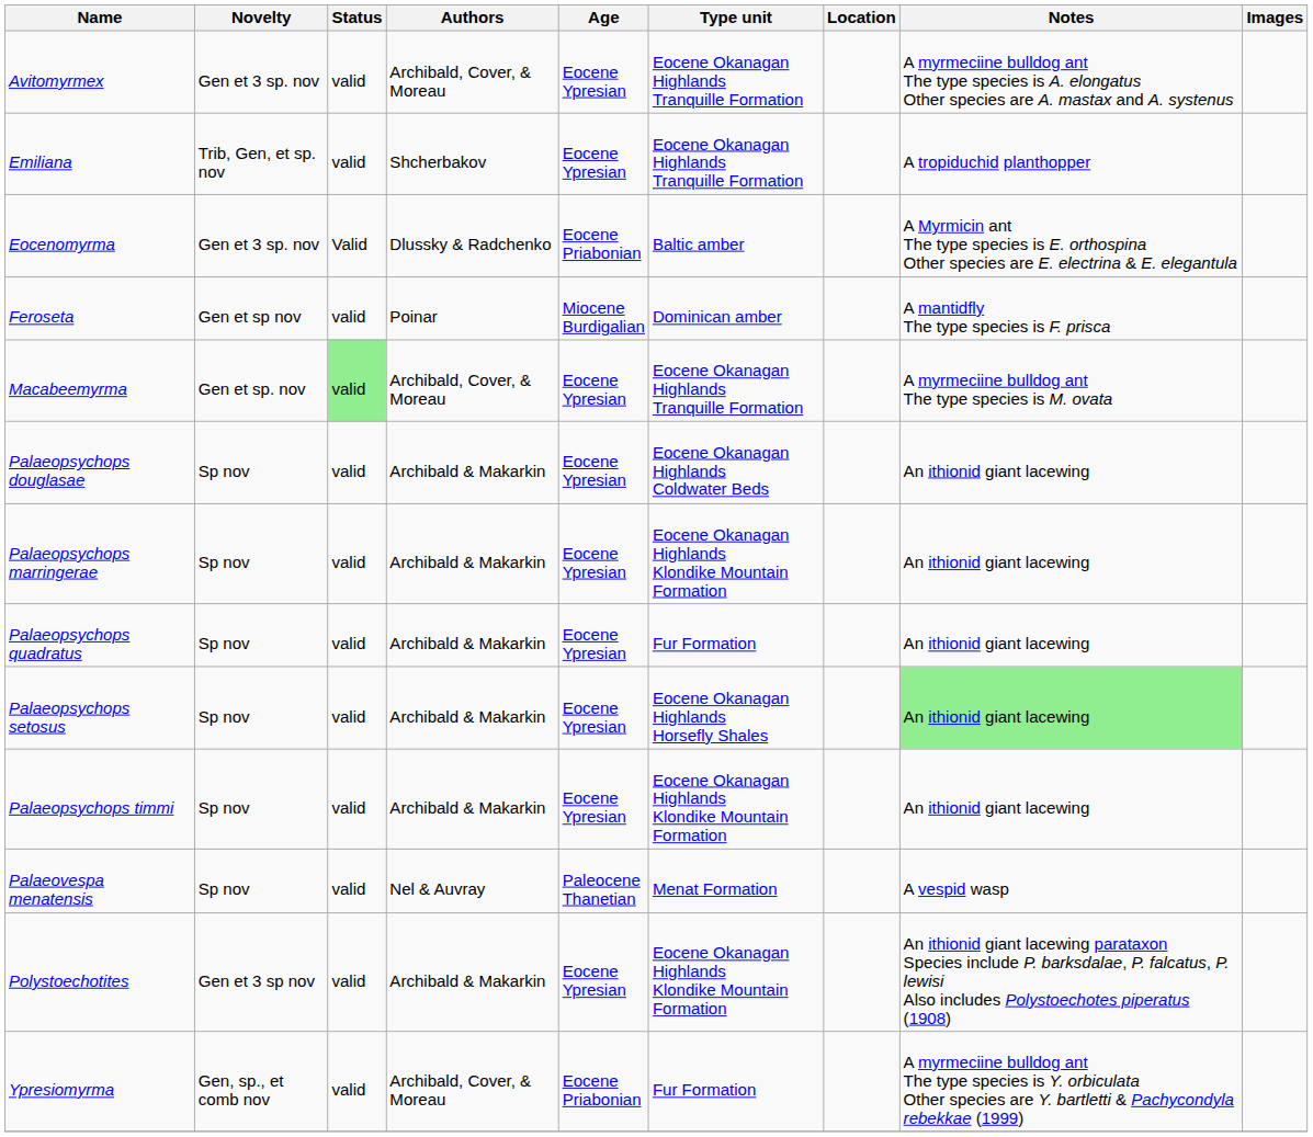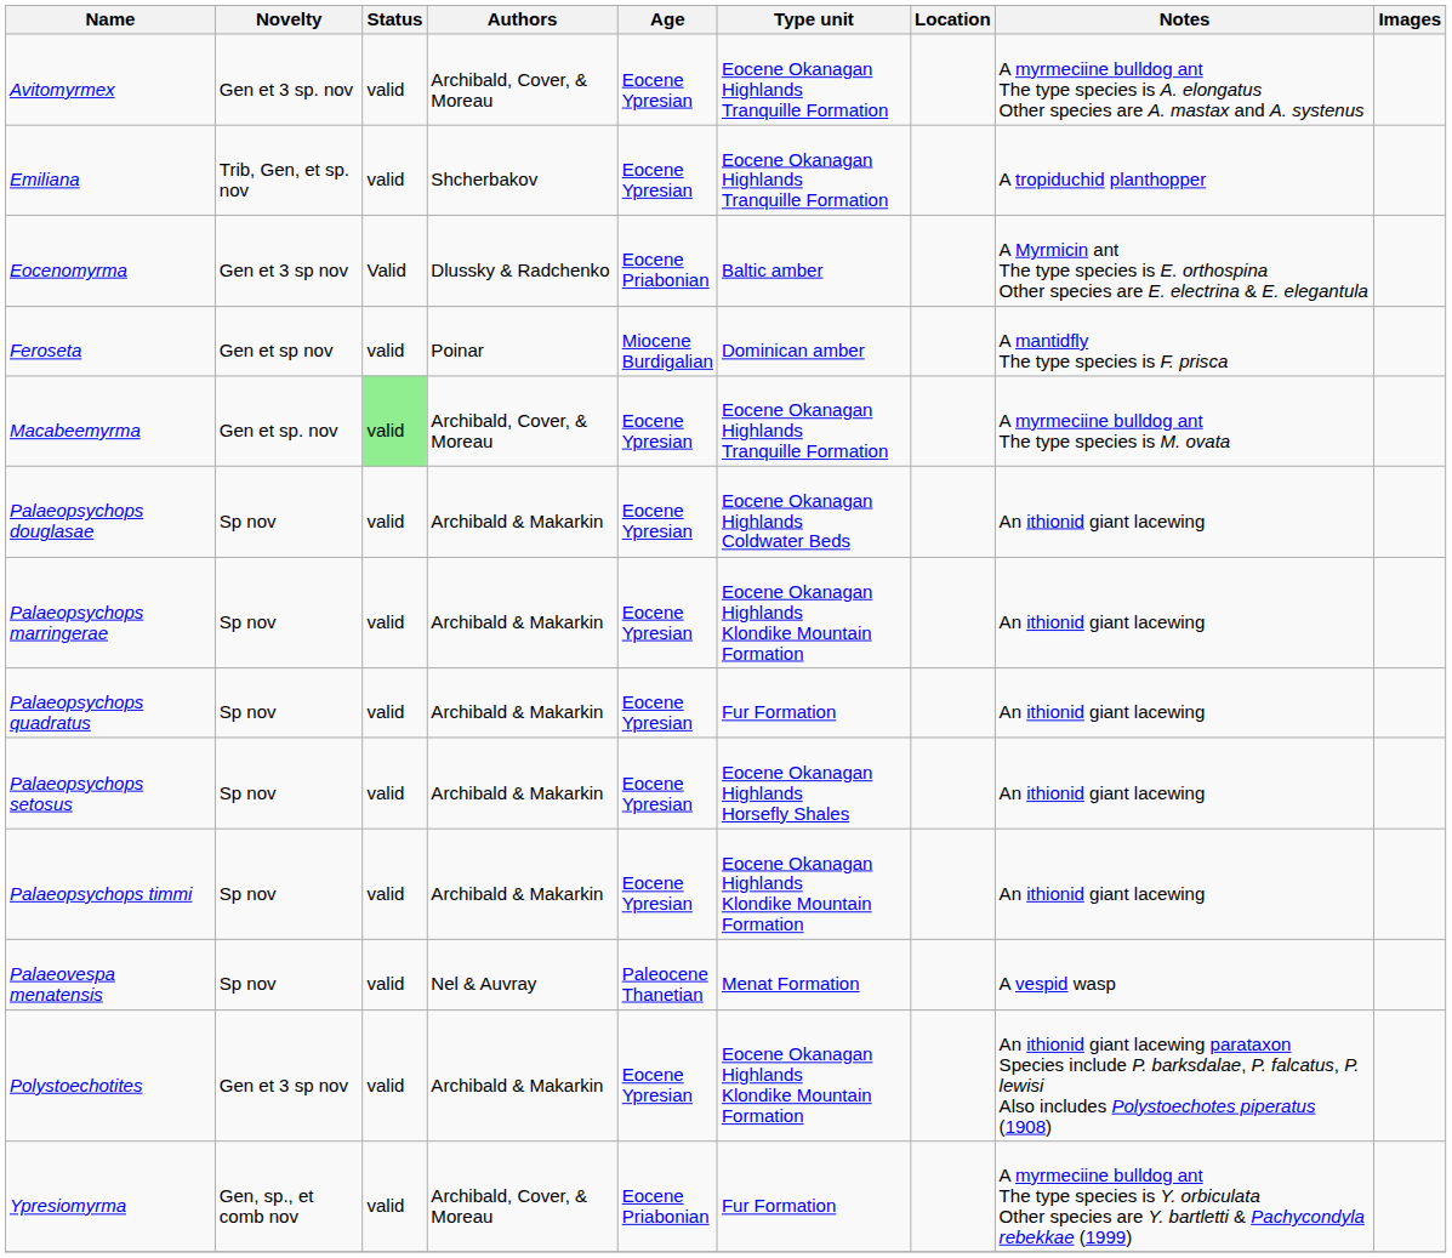 <table class="wikitable sortable" align="center" width="100%">
 <tr>
 <th>Name</th>
 <th>Novelty</th>
 <th>Status</th>
 <th>Authors</th>
 <th>Age</th>
 <th>Type unit</th>
 <th>Location</th>
 <th>Notes</th>
 <th>Images</th>
 </tr>
 <tr>
 <td><br><em><a href='#'>Avitomyrmex</a></em></td>
 <td><br>Gen et 3 sp. nov</td>
 <td><br>valid</td>
 <td><br>Archibald, Cover, & Moreau</td>
 <td><br><a href='#'>Eocene</a><br><a href='#'>Ypresian</a></td>
 <td><br><a href='#'>Eocene Okanagan Highlands</a><br><a href='#'>Tranquille Formation</a></td>
 <td><br><br></td>
 <td><br>A <a href='#'>myrmeciine bulldog ant</a><br> The type species is <em>A. elongatus</em><br> Other species are <em>A. mastax</em> and <em>A. systenus</em></td>
 <td></td>
 </tr>
 <tr>
 <td><br><em><a href='#'>Emiliana</a></em></td>
 <td><br>Trib, Gen, et sp. nov</td>
 <td><br>valid</td>
 <td><br>Shcherbakov</td>
 <td><br><a href='#'>Eocene</a><br><a href='#'>Ypresian</a></td>
 <td><br><a href='#'>Eocene Okanagan Highlands</a><br><a href='#'>Tranquille Formation</a></td>
 <td><br><br></td>
 <td><br>A <a href='#'>tropiduchid</a> <a href='#'>planthopper</a></td>
 <td></td>
 </tr>
 <tr>
 <td><br><em><a href='#'>Eocenomyrma</a></em></td>
-<td><br>Gen et 3 sp. nov</td>
+<td><br>Gen et 3 sp nov</td>
 <td><br>Valid</td>
 <td><br>Dlussky & Radchenko</td>
 <td><br><a href='#'>Eocene</a><br><a href='#'>Priabonian</a></td>
 <td><br><a href='#'>Baltic amber</a></td>
 <td><br></td>
 <td><br>A <a href='#'>Myrmicin</a> ant<br>The type species is <em>E. orthospina</em><br> Other species are <em>E. electrina</em> & <em>E. elegantula</em></td>
 <td><br></td>
 </tr>
 <tr>
 <td><br><em><a href='#'>Feroseta</a></em></td>
 <td><br>Gen et sp nov</td>
 <td><br>valid</td>
 <td><br>Poinar</td>
 <td><br><a href='#'>Miocene</a><br><a href='#'>Burdigalian</a></td>
 <td><br><a href='#'>Dominican amber</a></td>
 <td><br></td>
 <td><br>A <a href='#'>mantidfly</a><br> The type species is  <em>F. prisca</em></td>
 <td></td>
 </tr>
 <tr>
 <td><br><em><a href='#'>Macabeemyrma</a></em></td>
 <td><br>Gen et sp. nov</td>
 <td style="background: lightgreen;"><br>valid</td>
 <td><br>Archibald, Cover, & Moreau</td>
 <td><br><a href='#'>Eocene</a><br><a href='#'>Ypresian</a></td>
 <td><br><a href='#'>Eocene Okanagan Highlands</a><br><a href='#'>Tranquille Formation</a></td>
 <td><br><br></td>
 <td><br>A <a href='#'>myrmeciine bulldog ant</a><br>The type species is <em>M. ovata</em></td>
 <td><br></td>
 </tr>
 <tr>
 <td><br><em><a href='#'>Palaeopsychops douglasae</a></em></td>
 <td><br>Sp nov</td>
 <td><br>valid</td>
 <td><br>Archibald & Makarkin</td>
 <td><br><a href='#'>Eocene</a><br><a href='#'>Ypresian</a></td>
 <td><br><a href='#'>Eocene Okanagan Highlands</a><br><a href='#'>Coldwater Beds</a></td>
 <td><br><br></td>
 <td><br>An <a href='#'>ithionid</a> giant lacewing</td>
 <td></td>
 </tr>
 <tr>
 <td><br><em><a href='#'>Palaeopsychops marringerae</a></em></td>
 <td><br>Sp nov</td>
 <td><br>valid</td>
 <td><br>Archibald & Makarkin</td>
 <td><br><a href='#'>Eocene</a><br><a href='#'>Ypresian</a></td>
 <td><br><a href='#'>Eocene Okanagan Highlands</a><br><a href='#'>Klondike Mountain Formation</a></td>
 <td><br><br></td>
 <td><br>An <a href='#'>ithionid</a> giant lacewing</td>
 <td><br></td>
 </tr>
 <tr>
 <td><br><em><a href='#'>Palaeopsychops quadratus</a></em></td>
 <td><br>Sp nov</td>
 <td><br>valid</td>
 <td><br>Archibald & Makarkin</td>
 <td><br><a href='#'>Eocene</a><br><a href='#'>Ypresian</a></td>
 <td><br><a href='#'>Fur Formation</a></td>
 <td><br></td>
 <td><br>An <a href='#'>ithionid</a> giant lacewing</td>
 <td></td>
 </tr>
 <tr>
 <td><br><em><a href='#'>Palaeopsychops setosus</a></em></td>
 <td><br>Sp nov</td>
 <td><br>valid</td>
 <td><br>Archibald & Makarkin</td>
 <td><br><a href='#'>Eocene</a><br><a href='#'>Ypresian</a></td>
 <td><br><a href='#'>Eocene Okanagan Highlands</a><br><a href='#'>Horsefly Shales</a></td>
 <td><br><br></td>
-<td style="background: lightgreen;"><br>An <a href='#'>ithionid</a> giant lacewing</td>
+<td><br>An <a href='#'>ithionid</a> giant lacewing</td>
 <td></td>
 </tr>
 <tr>
 <td><br><em><a href='#'>Palaeopsychops timmi</a></em></td>
 <td><br>Sp nov</td>
 <td><br>valid</td>
 <td><br>Archibald & Makarkin</td>
 <td><br><a href='#'>Eocene</a><br><a href='#'>Ypresian</a></td>
 <td><br><a href='#'>Eocene Okanagan Highlands</a><br><a href='#'>Klondike Mountain Formation</a></td>
 <td><br><br></td>
 <td><br>An <a href='#'>ithionid</a> giant lacewing</td>
 <td><br></td>
 </tr>
 <tr>
 <td><br><em><a href='#'>Palaeovespa menatensis</a></em></td>
 <td><br>Sp nov</td>
 <td><br>valid</td>
 <td><br>Nel & Auvray</td>
 <td><br><a href='#'>Paleocene</a><br><a href='#'>Thanetian</a></td>
 <td><br><a href='#'>Menat Formation</a></td>
 <td><br></td>
 <td><br>A <a href='#'>vespid</a> wasp</td>
 <td><br></td>
 </tr>
 <tr>
 <td><br><em><a href='#'>Polystoechotites</a></em></td>
 <td><br>Gen et 3 sp nov</td>
 <td><br>valid</td>
 <td><br>Archibald & Makarkin</td>
 <td><br><a href='#'>Eocene</a><br><a href='#'>Ypresian</a></td>
 <td><br><a href='#'>Eocene Okanagan Highlands</a><br><a href='#'>Klondike Mountain Formation</a></td>
 <td><br><br></td>
 <td><br>An <a href='#'>ithionid</a> giant lacewing <a href='#'>parataxon</a><br>Species include <em>P. barksdalae</em>, <em>P. falcatus</em>, <em>P. lewisi</em><br>Also includes <em><a href='#'>Polystoechotes piperatus</a></em> (<a href='#'>1908</a>)</td>
 <td><br></td>
 </tr>
 <tr>
 <td><br><em><a href='#'>Ypresiomyrma</a></em></td>
 <td><br>Gen, sp., et comb nov</td>
 <td><br>valid</td>
 <td><br>Archibald, Cover, & Moreau</td>
 <td><br><a href='#'>Eocene</a><br><a href='#'>Priabonian</a></td>
 <td><br><a href='#'>Fur Formation</a></td>
 <td><br></td>
 <td><br>A <a href='#'>myrmeciine bulldog ant</a><br> The type species is <em>Y. orbiculata</em><br> Other species are <em>Y. bartletti</em> & <em><a href='#'>Pachycondyla rebekkae</a></em> (<a href='#'>1999</a>)</td>
 <td><br></td>
 </tr>
 <tr>
 </tr>
 </table>
